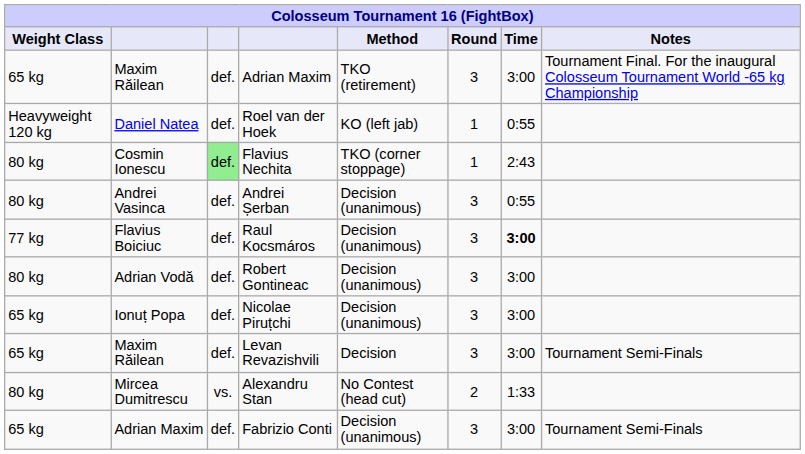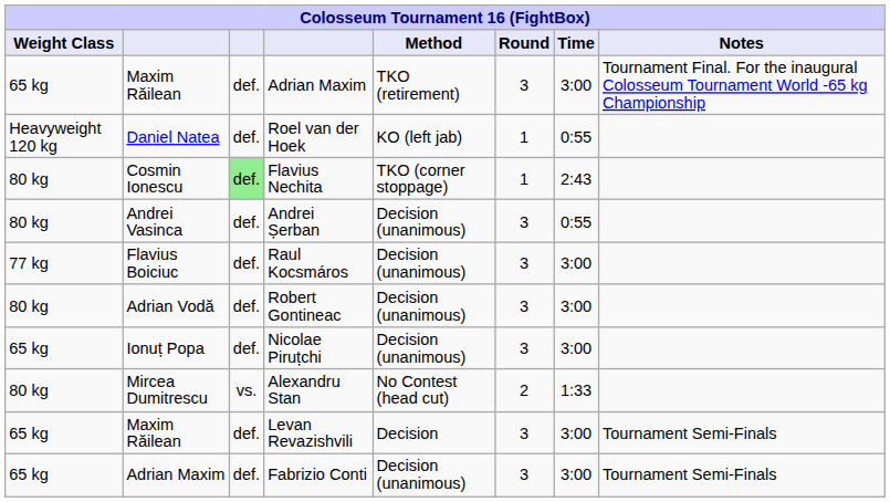 <table class="wikitable" style="font-size: 70%;">
 <tr>
 <th colspan="8" style="background-color: #ccf; color: #000080; text-align: center;"><strong>Colosseum Tournament 16 (FightBox)</strong></th>
 </tr>
 <tr>
 <th colspan="1" style="background-color: #E6E8FA; color: #000000; text-align: center;">Weight Class</th>
 <th colspan="1" style="background-color: #E6E8FA; color: #000000; text-align: center;"></th>
 <th colspan="1" style="background-color: #E6E8FA; color: #000000; text-align: center;"></th>
 <th colspan="1" style="background-color: #E6E8FA; color: #000000; text-align: center;"></th>
 <th colspan="1" style="background-color: #E6E8FA; color: #000000; text-align: center;">Method</th>
 <th colspan="1" style="background-color: #E6E8FA; color: #000000; text-align: center;">Round</th>
 <th colspan="1" style="background-color: #E6E8FA; color: #000000; text-align: center;">Time</th>
 <th colspan="1" style="background-color: #E6E8FA; color: #000000; text-align: center;">Notes</th>
 </tr>
 <tr>
 <td>65 kg</td>
 <td> Maxim Răilean</td>
 <td align=center>def.</td>
 <td> Adrian Maxim</td>
 <td>TKO (retirement)</td>
 <td align=center>3</td>
 <td align=center>3:00</td>
 <td>Tournament Final. For the inaugural <a href='#'>Colosseum Tournament World -65 kg Championship</a></td>
 </tr>
 <tr>
 <td>Heavyweight 120 kg</td>
 <td> <a href='#'>Daniel Natea</a></td>
 <td align=center>def.</td>
 <td> Roel van der Hoek</td>
 <td>KO (left jab)</td>
 <td align=center>1</td>
 <td align=center>0:55</td>
 <td></td>
 </tr>
 <tr>
 <td>80 kg</td>
 <td> Cosmin Ionescu</td>
 <td align=center style="background: lightgreen;">def.</td>
 <td> Flavius Nechita</td>
 <td>TKO (corner stoppage)</td>
 <td align=center>1</td>
 <td align=center>2:43</td>
 <td></td>
 </tr>
 <tr>
 <td>80 kg</td>
 <td> Andrei Vasinca</td>
 <td align=center>def.</td>
 <td> Andrei Șerban</td>
 <td>Decision (unanimous)</td>
 <td align=center>3</td>
 <td align=center>0:55</td>
 <td></td>
 </tr>
 <tr>
 <td>77 kg</td>
 <td> Flavius Boiciuc</td>
 <td align=center>def.</td>
 <td> Raul Kocsmáros</td>
 <td>Decision (unanimous)</td>
 <td align=center>3</td>
-<td align=center><strong>3:00</strong></td>
+<td align=center>3:00</td>
 </tr>
 <tr>
 <td>80 kg</td>
 <td> Adrian Vodă</td>
 <td align=center>def.</td>
 <td> Robert Gontineac</td>
 <td>Decision (unanimous)</td>
 <td align=center>3</td>
 <td align=center>3:00</td>
 <td></td>
 </tr>
 <tr>
 <td>65 kg</td>
 <td> Ionuț Popa</td>
 <td align=center>def.</td>
 <td> Nicolae Piruțchi</td>
 <td>Decision (unanimous)</td>
 <td align=center>3</td>
 <td align=center>3:00</td>
 <td></td>
 </tr>
 <tr>
+<td>80 kg</td>
+<td> Mircea Dumitrescu</td>
+<td align=center>vs.</td>
+<td> Alexandru Stan</td>
+<td>No Contest (head cut)</td>
+<td align=center>2</td>
+<td align=center>1:33</td>
+<td></td>
+</tr>
+<tr>
 <td>65 kg</td>
 <td> Maxim Răilean</td>
 <td align=center>def.</td>
 <td> Levan Revazishvili</td>
 <td>Decision</td>
 <td align=center>3</td>
 <td align=center>3:00</td>
 <td>Tournament Semi-Finals</td>
-</tr>
-<tr>
-<td>80 kg</td>
-<td> Mircea Dumitrescu</td>
-<td align=center>vs.</td>
-<td> Alexandru Stan</td>
-<td>No Contest (head cut)</td>
-<td align=center>2</td>
-<td align=center>1:33</td>
-<td></td>
 </tr>
 <tr>
 <td>65 kg</td>
 <td> Adrian Maxim</td>
 <td align=center>def.</td>
 <td> Fabrizio Conti</td>
 <td>Decision (unanimous)</td>
 <td align=center>3</td>
 <td align=center>3:00</td>
 <td>Tournament Semi-Finals</td>
 </tr>
 </table>
